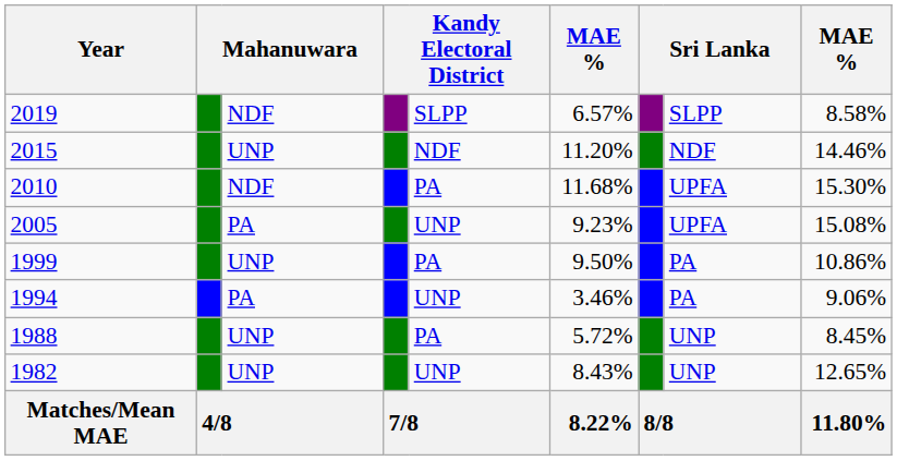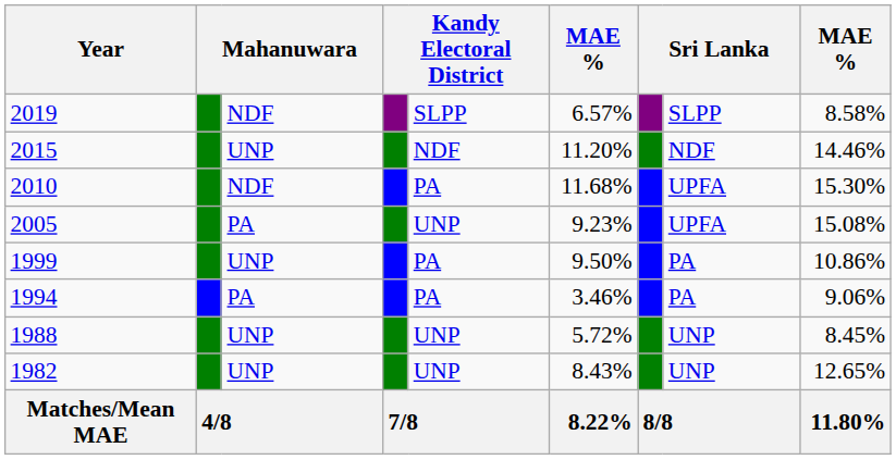 <table class="wikitable">
 <tr>
 <th>Year</th>
 <th colspan="2" width="144px">Mahanuwara</th>
 <th colspan="2" width="144px"><a href='#'>Kandy Electoral District</a></th>
 <th><a href='#'>MAE</a> %</th>
 <th colspan="2" width="144px">Sri Lanka</th>
 <th>MAE %</th>
 </tr>
 <tr>
 <td><a href='#'>2019</a></td>
 <td style="background-color:green;" width="10px"></td>
 <td style="text-align:left;"><a href='#'>NDF</a></td>
 <td style="background-color:purple;" width="10px"></td>
 <td style="text-align:left;"><a href='#'>SLPP</a></td>
 <td style="text-align:right;">6.57%</td>
 <td style="background-color:purple;" width="10px"></td>
 <td style="text-align:left;"><a href='#'>SLPP</a></td>
 <td style="text-align:right;">8.58%</td>
 </tr>
 <tr>
 <td><a href='#'>2015</a></td>
 <td style="background-color:green;" width="10px"></td>
 <td style="text-align:left;"><a href='#'>UNP</a></td>
 <td style="background-color:green;" width="10px"></td>
 <td style="text-align:left;"><a href='#'>NDF</a></td>
 <td style="text-align:right;">11.20%</td>
 <td style="background-color:green;" width="10px"></td>
 <td style="text-align:left;"><a href='#'>NDF</a></td>
 <td style="text-align:right;">14.46%</td>
 </tr>
 <tr>
 <td><a href='#'>2010</a></td>
 <td style="background-color:green;" width="10px"></td>
 <td style="text-align:left;"><a href='#'>NDF</a></td>
 <td style="background-color:blue;" width="10px"></td>
 <td style="text-align:left;"><a href='#'>PA</a></td>
 <td style="text-align:right;">11.68%</td>
 <td style="background-color:blue;" width="10px"></td>
 <td style="text-align:left;"><a href='#'>UPFA</a></td>
 <td style="text-align:right;">15.30%</td>
 </tr>
 <tr>
 <td><a href='#'>2005</a></td>
 <td style="background-color:green;" width="10px"></td>
 <td style="text-align:left;"><a href='#'>PA</a></td>
 <td style="background-color:green;" width="10px"></td>
 <td style="text-align:left;"><a href='#'>UNP</a></td>
 <td style="text-align:right;">9.23%</td>
 <td style="background-color:blue;" width="10px"></td>
 <td style="text-align:left;"><a href='#'>UPFA</a></td>
 <td style="text-align:right;">15.08%</td>
 </tr>
 <tr>
 <td><a href='#'>1999</a></td>
 <td style="background-color:green;" width="10px"></td>
 <td style="text-align:left;"><a href='#'>UNP</a></td>
 <td style="background-color:blue;" width="10px"></td>
 <td style="text-align:left;"><a href='#'>PA</a></td>
 <td style="text-align:right;">9.50%</td>
 <td style="background-color:blue;" width="10px"></td>
 <td style="text-align:left;"><a href='#'>PA</a></td>
 <td style="text-align:right;">10.86%</td>
 </tr>
 <tr>
 <td><a href='#'>1994</a></td>
 <td style="background-color:blue;" width="10px"></td>
 <td style="text-align:left;"><a href='#'>PA</a></td>
 <td style="background-color:blue;" width="10px"></td>
-<td style="text-align:left;"><a href='#'>UNP</a></td>
+<td style="text-align:left;"><a href='#'>PA</a></td>
 <td style="text-align:right;">3.46%</td>
 <td style="background-color:blue;" width="10px"></td>
 <td style="text-align:left;"><a href='#'>PA</a></td>
 <td style="text-align:right;">9.06%</td>
 </tr>
 <tr>
 <td><a href='#'>1988</a></td>
 <td style="background-color:green;" width="10px"></td>
 <td style="text-align:left;"><a href='#'>UNP</a></td>
 <td style="background-color:green;" width="10px"></td>
-<td style="text-align:left;"><a href='#'>PA</a></td>
+<td style="text-align:left;"><a href='#'>UNP</a></td>
 <td style="text-align:right;">5.72%</td>
 <td style="background-color:green;" width="10px"></td>
 <td style="text-align:left;"><a href='#'>UNP</a></td>
 <td style="text-align:right;">8.45%</td>
 </tr>
 <tr>
 <td><a href='#'>1982</a></td>
 <td style="background-color:green;" width="10px"></td>
 <td style="text-align:left;"><a href='#'>UNP</a></td>
 <td style="background-color:green;" width="10px"></td>
 <td style="text-align:left;"><a href='#'>UNP</a></td>
 <td style="text-align:right;">8.43%</td>
 <td style="background-color:green;" width="10px"></td>
 <td style="text-align:left;"><a href='#'>UNP</a></td>
 <td style="text-align:right;">12.65%</td>
 </tr>
 <tr>
 <th>Matches/Mean MAE</th>
 <th style="text-align:left;"colspan="2" width="144px">4/8</th>
 <th style="text-align:left;"colspan="2" width="144px">7/8</th>
 <th style="text-align:right;">8.22%</th>
 <th style="text-align:left;"colspan="2" width="144px">8/8</th>
 <th style="text-align:right;">11.80%</th>
 </tr>
 </table>
